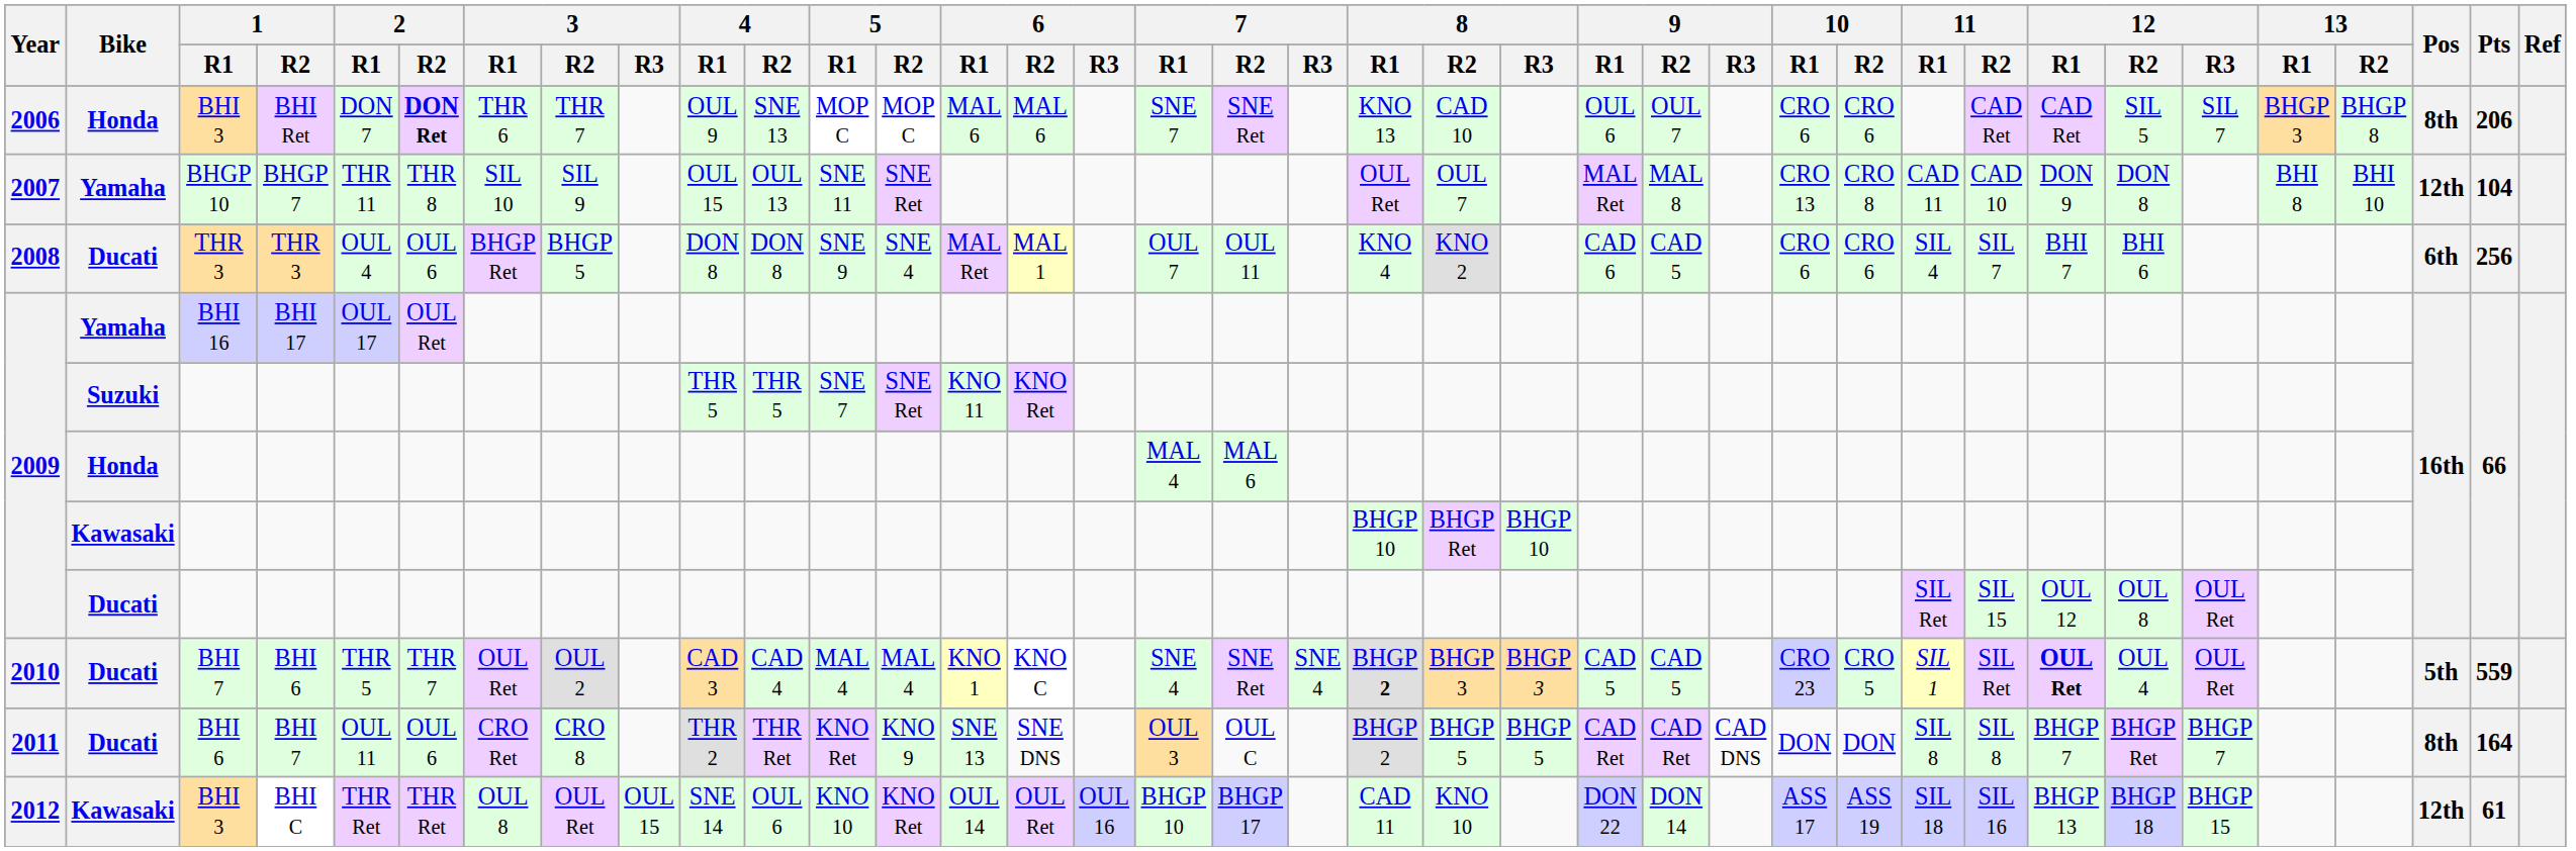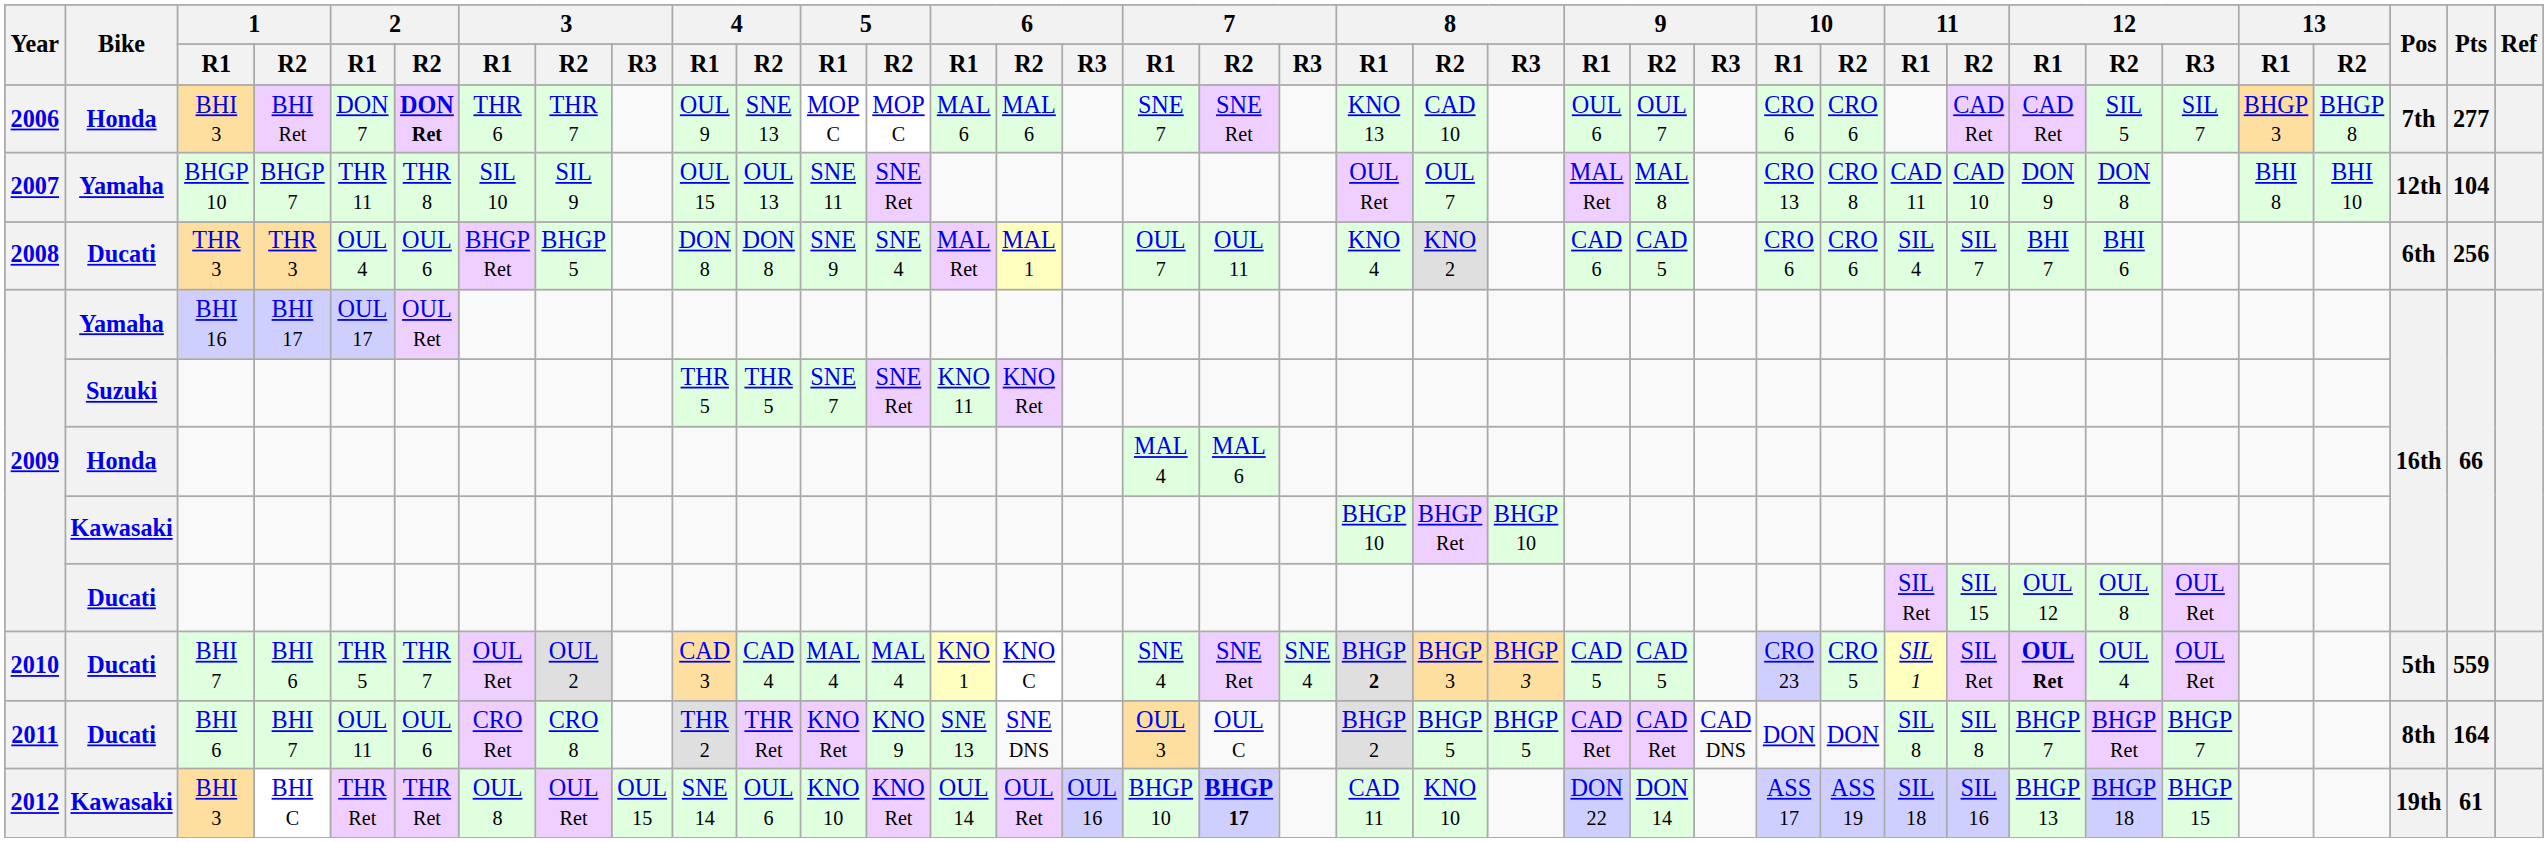 <table class="wikitable" style="text-align:center; font-size:85%">
 <tr>
 <th valign="middle" rowspan=2>Year</th>
 <th valign="middle" rowspan=2>Bike</th>
 <th colspan=2>1</th>
 <th colspan=2>2</th>
 <th colspan=3>3</th>
 <th colspan=2>4</th>
 <th colspan=2>5</th>
 <th colspan=3>6</th>
 <th colspan=3>7</th>
 <th colspan=3>8</th>
 <th colspan=3>9</th>
 <th colspan=2>10</th>
 <th colspan=2>11</th>
 <th colspan=3>12</th>
 <th colspan=2>13</th>
 <th rowspan=2>Pos</th>
 <th rowspan=2>Pts</th>
 <th rowspan=2>Ref</th>
 </tr>
 <tr>
 <th>R1</th>
 <th>R2</th>
 <th>R1</th>
 <th>R2</th>
 <th>R1</th>
 <th>R2</th>
 <th>R3</th>
 <th>R1</th>
 <th>R2</th>
 <th>R1</th>
 <th>R2</th>
 <th>R1</th>
 <th>R2</th>
 <th>R3</th>
 <th>R1</th>
 <th>R2</th>
 <th>R3</th>
 <th>R1</th>
 <th>R2</th>
 <th>R3</th>
 <th>R1</th>
 <th>R2</th>
 <th>R3</th>
 <th>R1</th>
 <th>R2</th>
 <th>R1</th>
 <th>R2</th>
 <th>R1</th>
 <th>R2</th>
 <th>R3</th>
 <th>R1</th>
 <th>R2</th>
 </tr>
 <tr>
 <th><a href='#'>2006</a></th>
 <th><a href='#'>Honda</a></th>
 <td style="background:#FFDF9F;"><a href='#'>BHI</a><br><small>3</small></td>
 <td style="background:#EFCFFF;"><a href='#'>BHI</a><br><small>Ret</small></td>
 <td style="background:#DFFFDF;"><a href='#'>DON</a><br><small>7</small></td>
 <td style="background:#EFCFFF;"><strong><a href='#'>DON</a><br><small>Ret</small></strong></td>
 <td style="background:#DFFFDF;"><a href='#'>THR</a><br><small>6</small></td>
 <td style="background:#DFFFDF;"><a href='#'>THR</a><br><small>7</small></td>
 <td></td>
 <td style="background:#DFFFDF;"><a href='#'>OUL</a><br><small>9</small></td>
 <td style="background:#DFFFDF;"><a href='#'>SNE</a><br><small>13</small></td>
 <td style="background:#FFFFFF;"><a href='#'>MOP</a><br><small>C</small></td>
 <td style="background:#FFFFFF;"><a href='#'>MOP</a><br><small>C</small></td>
 <td style="background:#DFFFDF;"><a href='#'>MAL</a><br><small>6</small></td>
 <td style="background:#DFFFDF;"><a href='#'>MAL</a><br><small>6</small></td>
 <td></td>
 <td style="background:#DFFFDF;"><a href='#'>SNE</a><br><small>7</small></td>
 <td style="background:#EFCFFF;"><a href='#'>SNE</a><br><small>Ret</small></td>
 <td></td>
 <td style="background:#DFFFDF;"><a href='#'>KNO</a><br><small>13</small></td>
 <td style="background:#DFFFDF;"><a href='#'>CAD</a><br><small>10</small></td>
 <td></td>
 <td style="background:#DFFFDF;"><a href='#'>OUL</a><br><small>6</small></td>
 <td style="background:#DFFFDF;"><a href='#'>OUL</a><br><small>7</small></td>
 <td></td>
 <td style="background:#DFFFDF;"><a href='#'>CRO</a><br><small>6</small></td>
 <td style="background:#DFFFDF;"><a href='#'>CRO</a><br><small>6</small></td>
 <td></td>
 <td style="background:#EFCFFF;"><a href='#'>CAD</a><br><small>Ret</small></td>
 <td style="background:#EFCFFF;"><a href='#'>CAD</a><br><small>Ret</small></td>
 <td style="background:#DFFFDF;"><a href='#'>SIL</a><br><small>5</small></td>
 <td style="background:#DFFFDF;"><a href='#'>SIL</a><br><small>7</small></td>
 <td style="background:#FFDF9F;"><a href='#'>BHGP</a><br><small>3</small></td>
 <td style="background:#DFFFDF;"><a href='#'>BHGP</a><br><small>8</small></td>
-<th>8th</th>
-<th>206</th>
+<th>7th</th>
+<th>277</th>
 <th></th>
 </tr>
 <tr>
 <th><a href='#'>2007</a></th>
 <th><a href='#'>Yamaha</a></th>
 <td style="background:#DFFFDF;"><a href='#'>BHGP</a><br><small>10</small></td>
 <td style="background:#DFFFDF;"><a href='#'>BHGP</a><br><small>7</small></td>
 <td style="background:#DFFFDF;"><a href='#'>THR</a><br><small>11</small></td>
 <td style="background:#DFFFDF;"><a href='#'>THR</a><br><small>8</small></td>
 <td style="background:#DFFFDF;"><a href='#'>SIL</a><br><small>10</small></td>
 <td style="background:#DFFFDF;"><a href='#'>SIL</a><br><small>9</small></td>
 <td></td>
 <td style="background:#DFFFDF;"><a href='#'>OUL</a><br><small>15</small></td>
 <td style="background:#DFFFDF;"><a href='#'>OUL</a><br><small>13</small></td>
 <td style="background:#DFFFDF;"><a href='#'>SNE</a><br><small>11</small></td>
 <td style="background:#EFCFFF;"><a href='#'>SNE</a><br><small>Ret</small></td>
 <td></td>
 <td></td>
 <td></td>
 <td></td>
 <td></td>
 <td></td>
 <td style="background:#EFCFFF;"><a href='#'>OUL</a><br><small>Ret</small></td>
 <td style="background:#DFFFDF;"><a href='#'>OUL</a><br><small>7</small></td>
 <td></td>
 <td style="background:#EFCFFF;"><a href='#'>MAL</a><br><small>Ret</small></td>
 <td style="background:#DFFFDF;"><a href='#'>MAL</a><br><small>8</small></td>
 <td></td>
 <td style="background:#DFFFDF;"><a href='#'>CRO</a><br><small>13</small></td>
 <td style="background:#DFFFDF;"><a href='#'>CRO</a><br><small>8</small></td>
 <td style="background:#DFFFDF;"><a href='#'>CAD</a><br><small>11</small></td>
 <td style="background:#DFFFDF;"><a href='#'>CAD</a><br><small>10</small></td>
 <td style="background:#DFFFDF;"><a href='#'>DON</a><br><small>9</small></td>
 <td style="background:#DFFFDF;"><a href='#'>DON</a><br><small>8</small></td>
 <td></td>
 <td style="background:#DFFFDF;"><a href='#'>BHI</a><br><small>8</small></td>
 <td style="background:#DFFFDF;"><a href='#'>BHI</a><br><small>10</small></td>
 <th>12th</th>
 <th>104</th>
 <th></th>
 </tr>
 <tr>
 <th><a href='#'>2008</a></th>
 <th><a href='#'>Ducati</a></th>
 <td style="background:#ffdf9f;"><a href='#'>THR</a><br><small>3</small></td>
 <td style="background:#ffdf9f;"><a href='#'>THR</a><br><small>3</small></td>
 <td style="background:#dfffdf;"><a href='#'>OUL</a><br><small>4</small></td>
 <td style="background:#dfffdf;"><a href='#'>OUL</a><br><small>6</small></td>
 <td style="background:#efcfff;"><a href='#'>BHGP</a><br><small>Ret</small></td>
 <td style="background:#dfffdf;"><a href='#'>BHGP</a><br><small>5</small></td>
 <td></td>
 <td style="background:#dfffdf;"><a href='#'>DON</a><br><small>8</small></td>
 <td style="background:#dfffdf;"><a href='#'>DON</a><br><small>8</small></td>
 <td style="background:#dfffdf;"><a href='#'>SNE</a><br><small>9</small></td>
 <td style="background:#dfffdf;"><a href='#'>SNE</a><br><small>4</small></td>
 <td style="background:#efcfff;"><a href='#'>MAL</a><br><small>Ret</small></td>
 <td style="background:#ffffbf;"><a href='#'>MAL</a><br><small>1</small></td>
 <td></td>
 <td style="background:#dfffdf;"><a href='#'>OUL</a><br><small>7</small></td>
 <td style="background:#dfffdf;"><a href='#'>OUL</a><br><small>11</small></td>
 <td></td>
 <td style="background:#dfffdf;"><a href='#'>KNO</a><br><small>4</small></td>
 <td style="background:#dfdfdf;"><a href='#'>KNO</a><br><small>2</small></td>
 <td></td>
 <td style="background:#dfffdf;"><a href='#'>CAD</a><br><small>6</small></td>
 <td style="background:#dfffdf;"><a href='#'>CAD</a><br><small>5</small></td>
 <td></td>
 <td style="background:#dfffdf;"><a href='#'>CRO</a><br><small>6</small></td>
 <td style="background:#dfffdf;"><a href='#'>CRO</a><br><small>6</small></td>
 <td style="background:#dfffdf;"><a href='#'>SIL</a><br><small>4</small></td>
 <td style="background:#dfffdf;"><a href='#'>SIL</a><br><small>7</small></td>
 <td style="background:#dfffdf;"><a href='#'>BHI</a><br><small>7</small></td>
 <td style="background:#dfffdf;"><a href='#'>BHI</a><br><small>6</small></td>
 <td></td>
 <td></td>
 <td></td>
 <th>6th</th>
 <th>256</th>
 <th></th>
 </tr>
 <tr>
 <th rowspan=5><a href='#'>2009</a></th>
 <th><a href='#'>Yamaha</a></th>
 <td style="background:#CFCFFF;"><a href='#'>BHI</a><br><small>16</small></td>
 <td style="background:#CFCFFF;"><a href='#'>BHI</a><br><small>17</small></td>
 <td style="background:#CFCFFF;"><a href='#'>OUL</a><br><small>17</small></td>
 <td style="background:#EFCFFF;"><a href='#'>OUL</a><br><small>Ret</small></td>
 <td></td>
 <td></td>
 <td></td>
 <td></td>
 <td></td>
 <td></td>
 <td></td>
 <td></td>
 <td></td>
 <td></td>
 <td></td>
 <td></td>
 <td></td>
 <td></td>
 <td></td>
 <td></td>
 <td></td>
 <td></td>
 <td></td>
 <td></td>
 <td></td>
 <td></td>
 <td></td>
 <td></td>
 <td></td>
 <td></td>
 <td></td>
 <td></td>
 <th rowspan=5>16th</th>
 <th rowspan=5>66</th>
 <th rowspan=5></th>
 </tr>
 <tr>
 <th><a href='#'>Suzuki</a></th>
 <td></td>
 <td></td>
 <td></td>
 <td></td>
 <td></td>
 <td></td>
 <td></td>
 <td style="background:#DFFFDF;"><a href='#'>THR</a><br><small>5</small></td>
 <td style="background:#DFFFDF;"><a href='#'>THR</a><br><small>5</small></td>
 <td style="background:#DFFFDF;"><a href='#'>SNE</a><br><small>7</small></td>
 <td style="background:#EFCFFF;"><a href='#'>SNE</a><br><small>Ret</small></td>
 <td style="background:#DFFFDF;"><a href='#'>KNO</a><br><small>11</small></td>
 <td style="background:#EFCFFF;"><a href='#'>KNO</a><br><small>Ret</small></td>
 <td></td>
 <td></td>
 <td></td>
 <td></td>
 <td></td>
 <td></td>
 <td></td>
 <td></td>
 <td></td>
 <td></td>
 <td></td>
 <td></td>
 <td></td>
 <td></td>
 <td></td>
 <td></td>
 <td></td>
 <td></td>
 <td></td>
 </tr>
 <tr>
 <th><a href='#'>Honda</a></th>
 <td></td>
 <td></td>
 <td></td>
 <td></td>
 <td></td>
 <td></td>
 <td></td>
 <td></td>
 <td></td>
 <td></td>
 <td></td>
 <td></td>
 <td></td>
 <td></td>
 <td style="background:#DFFFDF;"><a href='#'>MAL</a><br><small>4</small></td>
 <td style="background:#DFFFDF;"><a href='#'>MAL</a><br><small>6</small></td>
 <td></td>
 <td></td>
 <td></td>
 <td></td>
 <td></td>
 <td></td>
 <td></td>
 <td></td>
 <td></td>
 <td></td>
 <td></td>
 <td></td>
 <td></td>
 <td></td>
 <td></td>
 <td></td>
 </tr>
 <tr>
 <th><a href='#'>Kawasaki</a></th>
 <td></td>
 <td></td>
 <td></td>
 <td></td>
 <td></td>
 <td></td>
 <td></td>
 <td></td>
 <td></td>
 <td></td>
 <td></td>
 <td></td>
 <td></td>
 <td></td>
 <td></td>
 <td></td>
 <td></td>
 <td style="background:#DFFFDF;"><a href='#'>BHGP</a><br><small>10</small></td>
 <td style="background:#EFCFFF;"><a href='#'>BHGP</a><br><small>Ret</small></td>
 <td style="background:#DFFFDF;"><a href='#'>BHGP</a><br><small>10</small></td>
 <td></td>
 <td></td>
 <td></td>
 <td></td>
 <td></td>
 <td></td>
 <td></td>
 <td></td>
 <td></td>
 <td></td>
 <td></td>
 <td></td>
 </tr>
 <tr>
 <th><a href='#'>Ducati</a></th>
 <td></td>
 <td></td>
 <td></td>
 <td></td>
 <td></td>
 <td></td>
 <td></td>
 <td></td>
 <td></td>
 <td></td>
 <td></td>
 <td></td>
 <td></td>
 <td></td>
 <td></td>
 <td></td>
 <td></td>
 <td></td>
 <td></td>
 <td></td>
 <td></td>
 <td></td>
 <td></td>
 <td></td>
 <td></td>
 <td style="background:#EFCFFF;"><a href='#'>SIL</a><br><small>Ret</small></td>
 <td style="background:#DFFFDF;"><a href='#'>SIL</a><br><small>15</small></td>
 <td style="background:#DFFFDF;"><a href='#'>OUL</a><br><small>12</small></td>
 <td style="background:#DFFFDF;"><a href='#'>OUL</a><br><small>8</small></td>
 <td style="background:#EFCFFF;"><a href='#'>OUL</a><br><small>Ret</small></td>
 <td></td>
 <td></td>
 </tr>
 <tr>
 <th><a href='#'>2010</a></th>
 <th><a href='#'>Ducati</a></th>
 <td style="background:#dfffdf;"><a href='#'>BHI</a><br><small>7</small></td>
 <td style="background:#dfffdf;"><a href='#'>BHI</a><br><small>6</small></td>
 <td style="background:#dfffdf;"><a href='#'>THR</a><br><small>5</small></td>
 <td style="background:#dfffdf;"><a href='#'>THR</a><br><small>7</small></td>
 <td style="background:#EFCFFF;"><a href='#'>OUL</a><br><small>Ret</small></td>
 <td style="background:#dfdfdf;"><a href='#'>OUL</a><br><small>2</small></td>
 <td></td>
 <td style="background:#ffdf9f;"><a href='#'>CAD</a><br><small>3</small></td>
 <td style="background:#dfffdf;"><a href='#'>CAD</a><br><small>4</small></td>
 <td style="background:#dfffdf;"><a href='#'>MAL</a><br><small>4</small></td>
 <td style="background:#dfffdf;"><a href='#'>MAL</a><br><small>4</small></td>
 <td style="background:#ffffbf;"><a href='#'>KNO</a><br><small>1</small></td>
 <td style="background:#ffffff;"><a href='#'>KNO</a><br><small>C</small></td>
 <td></td>
 <td style="background:#dfffdf;"><a href='#'>SNE</a><br><small>4</small></td>
 <td style="background:#EFCFFF;"><a href='#'>SNE</a><br><small>Ret</small></td>
 <td style="background:#dfffdf;"><a href='#'>SNE</a><br><small>4</small></td>
 <td style="background:#dfdfdf;"><a href='#'>BHGP</a><br><small><strong>2</strong></small></td>
 <td style="background:#ffdf9f;"><a href='#'>BHGP</a><br><small>3</small></td>
 <td style="background:#ffdf9f;"><a href='#'>BHGP</a><br><small><em>3</em></small></td>
 <td style="background:#DFFFDF;"><a href='#'>CAD</a><br><small>5</small></td>
 <td style="background:#DFFFDF;"><a href='#'>CAD</a><br><small>5</small></td>
 <td></td>
 <td style="background:#CFCFFF;"><a href='#'>CRO</a><br><small>23</small></td>
 <td style="background:#dfffdf;"><a href='#'>CRO</a><br><small>5</small></td>
 <td style="background:#ffffbf;"><em><a href='#'>SIL</a><br><small>1</small></em></td>
 <td style="background:#EFCFFF;"><a href='#'>SIL</a><br><small>Ret</small></td>
 <td style="background:#EFCFFF;"><strong><a href='#'>OUL</a><br><small>Ret</small></strong></td>
 <td style="background:#dfffdf;"><a href='#'>OUL</a><br><small>4</small></td>
 <td style="background:#EFCFFF;"><a href='#'>OUL</a><br><small>Ret</small></td>
 <td></td>
 <td></td>
 <th>5th</th>
 <th>559</th>
 <th></th>
 </tr>
 <tr>
 <th><a href='#'>2011</a></th>
 <th><a href='#'>Ducati</a></th>
 <td style="background:#DFFFDF;"><a href='#'>BHI</a><br><small>6</small></td>
 <td style="background:#DFFFDF;"><a href='#'>BHI</a><br><small>7</small></td>
 <td style="background:#DFFFDF;"><a href='#'>OUL</a><br><small>11</small></td>
 <td style="background:#DFFFDF;"><a href='#'>OUL</a><br><small>6</small></td>
 <td style="background:#EFCFFF;"><a href='#'>CRO</a><br><small>Ret</small></td>
 <td style="background:#DFFFDF;"><a href='#'>CRO</a><br><small>8</small></td>
 <td></td>
 <td style="background:#DFDFDF;"><a href='#'>THR</a><br><small>2</small></td>
 <td style="background:#EFCFFF;"><a href='#'>THR</a><br><small>Ret</small></td>
 <td style="background:#EFCFFF;"><a href='#'>KNO</a><br><small>Ret</small></td>
 <td style="background:#DFFFDF;"><a href='#'>KNO</a><br><small>9</small></td>
 <td style="background:#DFFFDF;"><a href='#'>SNE</a><br><small>13</small></td>
 <td><a href='#'>SNE</a><br><small>DNS</small></td>
 <td></td>
 <td style="background:#FFDF9F;"><a href='#'>OUL</a><br><small>3</small></td>
 <td><a href='#'>OUL</a><br><small>C</small></td>
 <td></td>
 <td style="background:#DFDFDF;"><a href='#'>BHGP</a><br><small>2</small></td>
 <td style="background:#DFFFDF;"><a href='#'>BHGP</a><br><small>5</small></td>
 <td style="background:#DFFFDF;"><a href='#'>BHGP</a><br><small>5</small></td>
 <td style="background:#EFCFFF;"><a href='#'>CAD</a><br><small>Ret</small></td>
 <td style="background:#EFCFFF;"><a href='#'>CAD</a><br><small>Ret</small></td>
 <td><a href='#'>CAD</a><br><small>DNS</small></td>
 <td><a href='#'>DON</a></td>
 <td><a href='#'>DON</a></td>
 <td style="background:#DFFFDF;"><a href='#'>SIL</a><br><small>8</small></td>
 <td style="background:#DFFFDF;"><a href='#'>SIL</a><br><small>8</small></td>
 <td style="background:#DFFFDF;"><a href='#'>BHGP</a><br><small>7</small></td>
 <td style="background:#EFCFFF;"><a href='#'>BHGP</a><br><small>Ret</small></td>
 <td style="background:#DFFFDF;"><a href='#'>BHGP</a><br><small>7</small></td>
 <td></td>
 <td></td>
 <th>8th</th>
 <th>164</th>
 <th></th>
 </tr>
 <tr>
 <th><a href='#'>2012</a></th>
 <th><a href='#'>Kawasaki</a></th>
 <td style="background:#FFDF9F;"><a href='#'>BHI</a><br><small>3</small></td>
 <td style="background:#ffffff;"><a href='#'>BHI</a><br><small>C</small></td>
 <td style="background:#EFCFFF;"><a href='#'>THR</a><br><small>Ret</small></td>
 <td style="background:#EFCFFF;"><a href='#'>THR</a><br><small>Ret</small></td>
 <td style="background:#DFFFDF;"><a href='#'>OUL</a><br><small>8</small></td>
 <td style="background:#EFCFFF;"><a href='#'>OUL</a><br><small>Ret</small></td>
 <td style="background:#DFFFDF;"><a href='#'>OUL</a><br><small>15</small></td>
 <td style="background:#DFFFDF;"><a href='#'>SNE</a><br><small>14</small></td>
 <td style="background:#DFFFDF;"><a href='#'>OUL</a><br><small>6</small></td>
 <td style="background:#DFFFDF;"><a href='#'>KNO</a><br><small>10</small></td>
 <td style="background:#EFCFFF;"><a href='#'>KNO</a><br><small>Ret</small></td>
 <td style="background:#DFFFDF;"><a href='#'>OUL</a><br><small>14</small></td>
 <td style="background:#EFCFFF;"><a href='#'>OUL</a><br><small>Ret</small></td>
 <td style="background:#CFCFFF;"><a href='#'>OUL</a><br><small>16</small></td>
 <td style="background:#DFFFDF;"><a href='#'>BHGP</a><br><small>10</small></td>
-<td style="background:#cfcfff;"><a href='#'>BHGP</a><br><small>17</small></td>
+<td style="background:#cfcfff;"><strong><a href='#'>BHGP</a><br><small>17</small></strong></td>
 <td></td>
 <td style="background:#DFFFDF;"><a href='#'>CAD</a><br><small>11</small></td>
 <td style="background:#DFFFDF;"><a href='#'>KNO</a><br><small>10</small></td>
 <td></td>
 <td style="background:#CFCFFF;"><a href='#'>DON</a><br><small>22</small></td>
 <td style="background:#DFFFDF;"><a href='#'>DON</a><br><small>14</small></td>
 <td></td>
 <td style="background:#CFCFFF;"><a href='#'>ASS</a><br><small>17</small></td>
 <td style="background:#CFCFFF;"><a href='#'>ASS</a><br><small>19</small></td>
 <td style="background:#CFCFFF;"><a href='#'>SIL</a><br><small>18</small></td>
 <td style="background:#CFCFFF;"><a href='#'>SIL</a><br><small>16</small></td>
 <td style="background:#DFFFDF;"><a href='#'>BHGP</a><br><small>13</small></td>
 <td style="background:#CFCFFF;"><a href='#'>BHGP</a><br><small>18</small></td>
 <td style="background:#DFFFDF;"><a href='#'>BHGP</a><br><small>15</small></td>
 <td></td>
 <td></td>
-<th>12th</th>
+<th>19th</th>
 <th>61</th>
 <th></th>
 </tr>
 </table>
